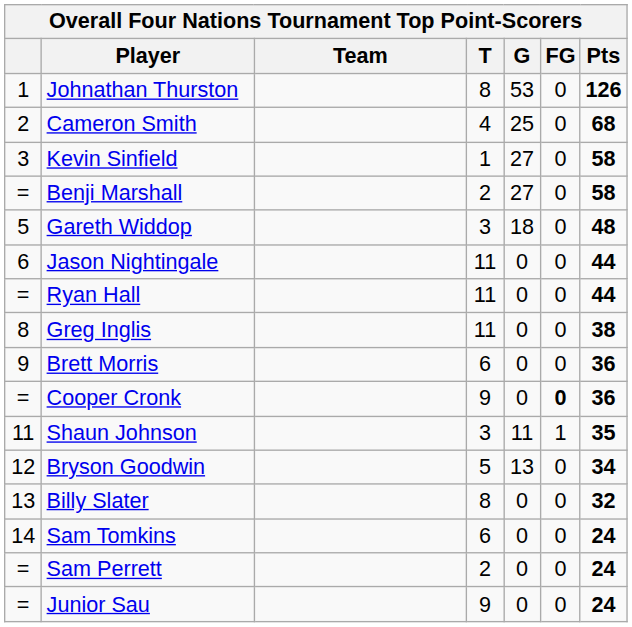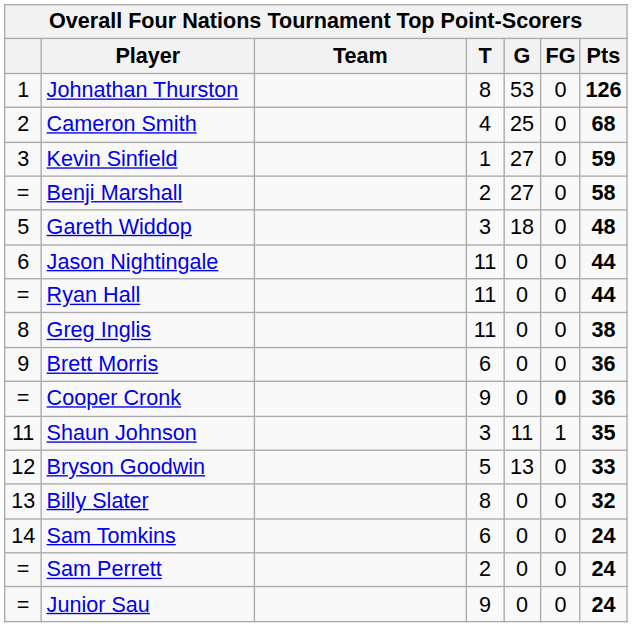 <table class="wikitable" style="text-align:center;">
 <tr>
 <th colspan="10"><strong>Overall Four Nations Tournament Top Point-Scorers</strong></th>
 </tr>
 <tr>
 <th width=20 abbr="Position"></th>
 <th width=150>Player</th>
 <th width=150>Team</th>
 <th width=20 abbr="Tries">T</th>
 <th width=20 abbr="Goals">G</th>
 <th width=20 abbr="Field goals">FG</th>
 <th width=20 abbr="Points">Pts</th>
 </tr>
 <tr>
 <td>1</td>
 <td style="text-align:left;"><a href='#'>Johnathan Thurston</a></td>
 <td></td>
 <td>8</td>
 <td>53</td>
 <td>0</td>
 <td><strong>126</strong></td>
 </tr>
 <tr>
 <td>2</td>
 <td style="text-align:left;"><a href='#'>Cameron Smith</a></td>
 <td></td>
 <td>4</td>
 <td>25</td>
 <td>0</td>
 <td><strong>68</strong></td>
 </tr>
 <tr>
 <td>3</td>
 <td style="text-align:left;"><a href='#'>Kevin Sinfield</a></td>
 <td></td>
 <td>1</td>
 <td>27</td>
 <td>0</td>
-<td><strong>58</strong></td>
+<td><strong>59</strong></td>
 </tr>
 <tr>
 <td>=</td>
 <td style="text-align:left;"><a href='#'>Benji Marshall</a></td>
 <td></td>
 <td>2</td>
 <td>27</td>
 <td>0</td>
 <td><strong>58</strong></td>
 </tr>
 <tr>
 <td>5</td>
 <td style="text-align:left;"><a href='#'>Gareth Widdop</a></td>
 <td></td>
 <td>3</td>
 <td>18</td>
 <td>0</td>
 <td><strong>48</strong></td>
 </tr>
 <tr>
 <td>6</td>
 <td style="text-align:left;"><a href='#'>Jason Nightingale</a></td>
 <td></td>
 <td>11</td>
 <td>0</td>
 <td>0</td>
 <td><strong>44</strong></td>
 </tr>
 <tr>
 <td>=</td>
 <td style="text-align:left;"><a href='#'>Ryan Hall</a></td>
 <td></td>
 <td>11</td>
 <td>0</td>
 <td>0</td>
 <td><strong>44</strong></td>
 </tr>
 <tr>
 <td>8</td>
 <td style="text-align:left;"><a href='#'>Greg Inglis</a></td>
 <td></td>
 <td>11</td>
 <td>0</td>
 <td>0</td>
 <td><strong>38</strong></td>
 </tr>
 <tr>
 <td>9</td>
 <td style="text-align:left;"><a href='#'>Brett Morris</a></td>
 <td></td>
 <td>6</td>
 <td>0</td>
 <td>0</td>
 <td><strong>36</strong></td>
 </tr>
 <tr>
 <td>=</td>
 <td style="text-align:left;"><a href='#'>Cooper Cronk</a></td>
 <td></td>
 <td>9</td>
 <td>0</td>
 <td><strong>0</strong></td>
 <td><strong>36</strong></td>
 </tr>
 <tr>
 <td>11</td>
 <td style="text-align:left;"><a href='#'>Shaun Johnson</a></td>
 <td></td>
 <td>3</td>
 <td>11</td>
 <td>1</td>
 <td><strong>35</strong></td>
 </tr>
 <tr>
 <td>12</td>
 <td style="text-align:left;"><a href='#'>Bryson Goodwin</a></td>
 <td></td>
 <td>5</td>
 <td>13</td>
 <td>0</td>
-<td><strong>34</strong></td>
+<td><strong>33</strong></td>
 </tr>
 <tr>
 <td>13</td>
 <td style="text-align:left;"><a href='#'>Billy Slater</a></td>
 <td></td>
 <td>8</td>
 <td>0</td>
 <td>0</td>
 <td><strong>32</strong></td>
 </tr>
 <tr>
 <td>14</td>
 <td style="text-align:left;"><a href='#'>Sam Tomkins</a></td>
 <td></td>
 <td>6</td>
 <td>0</td>
 <td>0</td>
 <td><strong>24</strong></td>
 </tr>
 <tr>
 <td>=</td>
 <td style="text-align:left;"><a href='#'>Sam Perrett</a></td>
 <td></td>
 <td>2</td>
 <td>0</td>
 <td>0</td>
 <td><strong>24</strong></td>
 </tr>
 <tr>
 <td>=</td>
 <td style="text-align:left;"><a href='#'>Junior Sau</a></td>
 <td></td>
 <td>9</td>
 <td>0</td>
 <td>0</td>
 <td><strong>24</strong></td>
 </tr>
 </table>
